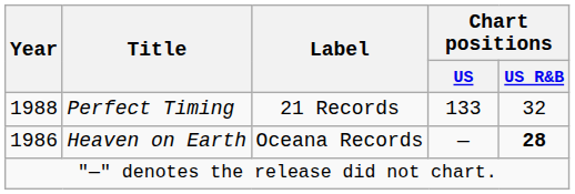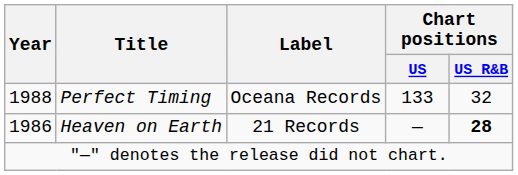 <table class="wikitable">
 <tr>
 <th rowspan="2">Year</th>
 <th rowspan="2">Title</th>
 <th rowspan="2">Label</th>
 <th colspan="2">Chart positions</th>
 </tr>
 <tr>
 <th width="40" rowspan="1"><small><a href='#'>US</a><br></small></th>
 <th width="40" rowspan="1"><small><a href='#'>US R&B</a><br></small></th>
 </tr>
 <tr>
 <td>1988</td>
 <td><em>Perfect Timing</em></td>
-<td style="text-align:center;">21 Records</td>
+<td style="text-align:center;">Oceana Records</td>
 <td style="text-align:center;">133</td>
 <td style="text-align:center;">32</td>
 </tr>
 <tr>
 <td>1986</td>
 <td><em>Heaven on Earth</em></td>
-<td style="text-align:center;">Oceana Records</td>
+<td style="text-align:center;">21 Records</td>
 <td style="text-align:center;">—</td>
 <td style="text-align:center;"><strong>28</strong></td>
 </tr>
 <tr>
 <td colspan="5" style="text-align:center; font-size:9pt;">"—" denotes the release did not chart.</td>
 </tr>
 </table>
